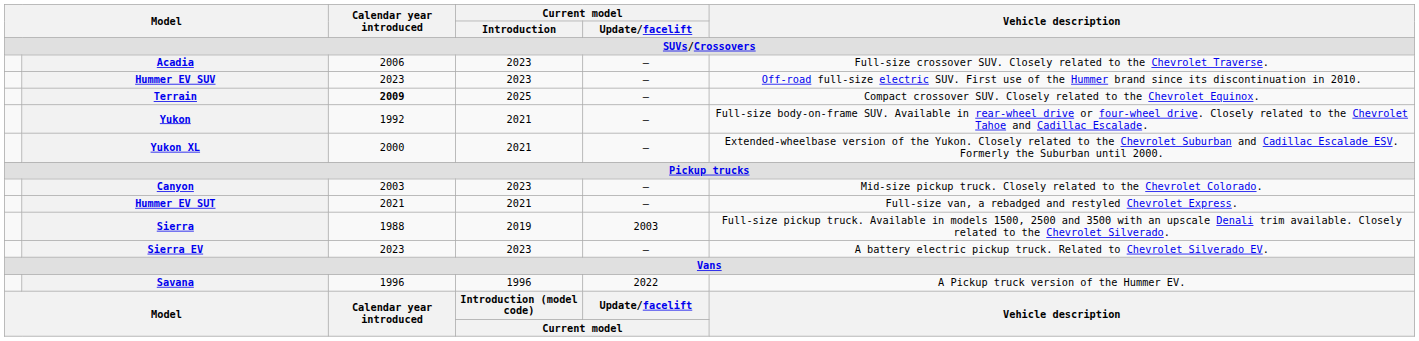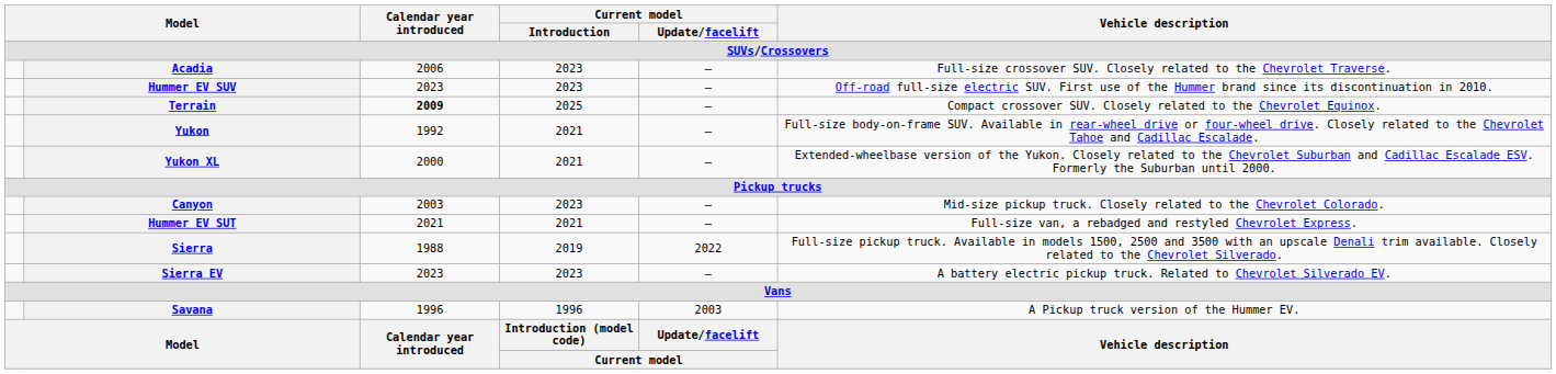 <table class="wikitable" style="text-align: center; width: 90%">
 <tr>
 <th colspan="2" rowspan="2">Model</th>
 <th rowspan="2" width="9%">Calendar year<br>introduced</th>
 <th scope="col" colspan=2>Current model</th>
 <th rowspan="2" width="50%" cellpadding="32px">Vehicle description</th>
 </tr>
 <tr>
 <th width="9%">Introduction</th>
 <th width="9%">Update/<a href='#'>facelift</a></th>
 </tr>
 <tr>
 <td style="background-color:#e0e0e0;" colspan=6><strong><a href='#'>SUVs</a>/<a href='#'>Crossovers</a></strong></td>
 </tr>
 <tr>
 <td></td>
 <th><a href='#'>Acadia</a></th>
 <td>2006</td>
 <td>2023</td>
 <td>–</td>
 <td>Full-size crossover SUV. Closely related to the <a href='#'>Chevrolet Traverse</a>.</td>
 </tr>
 <tr>
 <td></td>
 <th><a href='#'>Hummer EV SUV</a></th>
 <td>2023</td>
 <td>2023</td>
 <td>–</td>
 <td><a href='#'>Off-road</a> full-size <a href='#'>electric</a> SUV. First use of the <a href='#'>Hummer</a> brand since its discontinuation in 2010.</td>
 </tr>
 <tr>
 <td></td>
 <th><a href='#'>Terrain</a></th>
 <td><strong>2009</strong></td>
 <td>2025</td>
 <td>–</td>
 <td>Compact crossover SUV. Closely related to the <a href='#'>Chevrolet Equinox</a>.</td>
 </tr>
 <tr>
 <td></td>
 <th><a href='#'>Yukon</a></th>
 <td>1992</td>
 <td>2021</td>
 <td>–</td>
 <td>Full-size body-on-frame SUV. Available in <a href='#'>rear-wheel drive</a> or <a href='#'>four-wheel drive</a>. Closely related to the <a href='#'>Chevrolet Tahoe</a> and <a href='#'>Cadillac Escalade</a>.</td>
 </tr>
 <tr>
 <td></td>
 <th><a href='#'>Yukon XL</a></th>
 <td>2000</td>
 <td>2021</td>
 <td>–</td>
 <td>Extended-wheelbase version of the Yukon. Closely related to the <a href='#'>Chevrolet Suburban</a> and <a href='#'>Cadillac Escalade ESV</a>. Formerly the Suburban until 2000.</td>
 </tr>
 <tr>
 <td style="background-color:#e0e0e0;" colspan=6><strong><a href='#'>Pickup trucks</a></strong></td>
 </tr>
 <tr>
 <td></td>
 <th><a href='#'>Canyon</a></th>
 <td>2003</td>
 <td>2023</td>
 <td>–</td>
 <td>Mid-size pickup truck. Closely related to the <a href='#'>Chevrolet Colorado</a>.</td>
 </tr>
 <tr>
 <td></td>
 <th><a href='#'>Hummer EV SUT</a></th>
 <td>2021</td>
 <td>2021</td>
 <td>–</td>
 <td>Full-size van, a rebadged and restyled <a href='#'>Chevrolet Express</a>.</td>
 </tr>
 <tr>
 <td></td>
 <th><a href='#'>Sierra</a></th>
 <td>1988</td>
 <td>2019</td>
-<td>2003</td>
+<td>2022</td>
 <td>Full-size pickup truck. Available in models 1500, 2500 and 3500 with an upscale <a href='#'>Denali</a> trim available. Closely related to the <a href='#'>Chevrolet Silverado</a>.</td>
 </tr>
 <tr>
 <td></td>
 <th><a href='#'>Sierra EV</a></th>
 <td>2023</td>
 <td>2023</td>
 <td>–</td>
 <td>A battery electric pickup truck. Related to <a href='#'>Chevrolet Silverado EV</a>.</td>
 </tr>
 <tr>
 <td style="background-color:#e0e0e0;" colspan=6><strong><a href='#'>Vans</a></strong></td>
 </tr>
 <tr>
 <td></td>
 <th><a href='#'>Savana</a></th>
 <td>1996</td>
 <td>1996</td>
-<td>2022</td>
+<td>2003</td>
 <td>A Pickup truck version of the Hummer EV.</td>
 </tr>
 <tr>
 <th colspan="2" rowspan="2">Model</th>
 <th rowspan="2">Calendar year<br>introduced</th>
 <th>Introduction (model code)</th>
 <th>Update/<a href='#'>facelift</a></th>
 <th rowspan="2">Vehicle description</th>
 </tr>
 <tr>
 <th colspan="2">Current model</th>
 </tr>
 </table>
